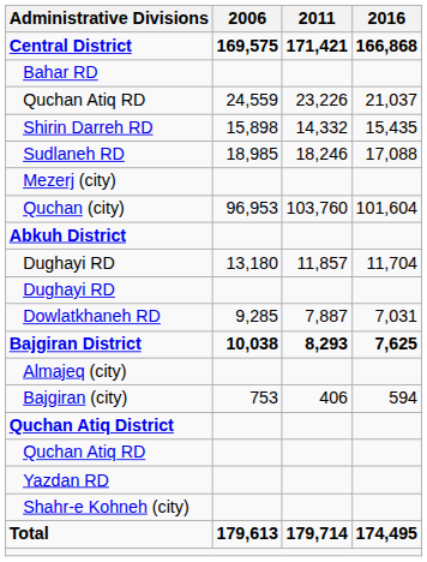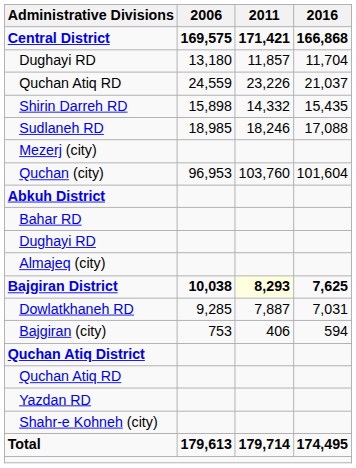 <table class="wikitable">
 <tr>
 <th>Administrative Divisions</th>
 <th>2006</th>
 <th>2011</th>
 <th>2016</th>
 </tr>
 <tr>
 <td><strong><a href='#'>Central District</a></strong></td>
 <td style="text-align: right;"><strong>169,575</strong></td>
 <td style="text-align: right;"><strong>171,421</strong></td>
 <td style="text-align: right;"><strong>166,868</strong></td>
 </tr>
 <tr>
-<td style="padding-left: 1em;"><a href='#'>Bahar RD</a></td>
-<td style="text-align: right;"></td>
-<td style="text-align: right;"></td>
-<td style="text-align: right;"></td>
+<td style="padding-left: 1em;">Dughayi RD</td>
+<td style="text-align: right;">13,180</td>
+<td style="text-align: right;">11,857</td>
+<td style="text-align: right;">11,704</td>
 </tr>
 <tr>
 <td style="padding-left: 1em;">Quchan Atiq RD</td>
 <td style="text-align: right;">24,559</td>
 <td style="text-align: right;">23,226</td>
 <td style="text-align: right;">21,037</td>
 </tr>
 <tr>
 <td style="padding-left: 1em;"><a href='#'>Shirin Darreh RD</a></td>
 <td style="text-align: right;">15,898</td>
 <td style="text-align: right;">14,332</td>
 <td style="text-align: right;">15,435</td>
 </tr>
 <tr>
 <td style="padding-left: 1em;"><a href='#'>Sudlaneh RD</a></td>
 <td style="text-align: right;">18,985</td>
 <td style="text-align: right;">18,246</td>
 <td style="text-align: right;">17,088</td>
 </tr>
 <tr>
 <td style="padding-left: 1em;"><a href='#'>Mezerj</a> (city)</td>
 <td style="text-align: right;"></td>
 <td style="text-align: right;"></td>
 <td style="text-align: right;"></td>
 </tr>
 <tr>
 <td style="padding-left: 1em;"><a href='#'>Quchan</a> (city)</td>
 <td style="text-align: right;">96,953</td>
 <td style="text-align: right;">103,760</td>
 <td style="text-align: right;">101,604</td>
 </tr>
 <tr>
 <td><strong><a href='#'>Abkuh District</a></strong></td>
 <td style="text-align: right;"></td>
 <td style="text-align: right;"></td>
 <td style="text-align: right;"></td>
 </tr>
 <tr>
-<td style="padding-left: 1em;">Dughayi RD</td>
-<td style="text-align: right;">13,180</td>
-<td style="text-align: right;">11,857</td>
-<td style="text-align: right;">11,704</td>
+<td style="padding-left: 1em;"><a href='#'>Bahar RD</a></td>
+<td style="text-align: right;"></td>
+<td style="text-align: right;"></td>
+<td style="text-align: right;"></td>
 </tr>
 <tr>
 <td style="padding-left: 1em;"><a href='#'>Dughayi RD</a></td>
 <td style="text-align: right;"></td>
 <td style="text-align: right;"></td>
 <td style="text-align: right;"></td>
 </tr>
 <tr>
+<td style="padding-left: 1em;"><a href='#'>Almajeq</a> (city)</td>
+<td style="text-align: right;"></td>
+<td style="text-align: right;"></td>
+<td style="text-align: right;"></td>
+</tr>
+<tr>
+<td><strong><a href='#'>Bajgiran District</a></strong></td>
+<td style="text-align: right;"><strong>10,038</strong></td>
+<td style="background: lightyellow; text-align: right;"><strong>8,293</strong></td>
+<td style="text-align: right;"><strong>7,625</strong></td>
+</tr>
+<tr>
 <td style="padding-left: 1em;"><a href='#'>Dowlatkhaneh RD</a></td>
 <td style="text-align: right;">9,285</td>
 <td style="text-align: right;">7,887</td>
 <td style="text-align: right;">7,031</td>
-</tr>
-<tr>
-<td><strong><a href='#'>Bajgiran District</a></strong></td>
-<td style="text-align: right;"><strong>10,038</strong></td>
-<td style="text-align: right;"><strong>8,293</strong></td>
-<td style="text-align: right;"><strong>7,625</strong></td>
-</tr>
-<tr>
-<td style="padding-left: 1em;"><a href='#'>Almajeq</a> (city)</td>
-<td style="text-align: right;"></td>
-<td style="text-align: right;"></td>
-<td style="text-align: right;"></td>
 </tr>
 <tr>
 <td style="padding-left: 1em;"><a href='#'>Bajgiran</a> (city)</td>
 <td style="text-align: right;">753</td>
 <td style="text-align: right;">406</td>
 <td style="text-align: right;">594</td>
 </tr>
 <tr>
 <td><strong><a href='#'>Quchan Atiq District</a></strong></td>
 <td style="text-align: right;"></td>
 <td style="text-align: right;"></td>
 <td style="text-align: right;"></td>
 </tr>
 <tr>
 <td style="padding-left: 1em;"><a href='#'>Quchan Atiq RD</a></td>
 <td style="text-align: right;"></td>
 <td style="text-align: right;"></td>
 <td style="text-align: right;"></td>
 </tr>
 <tr>
 <td style="padding-left: 1em;"><a href='#'>Yazdan RD</a></td>
 <td style="text-align: right;"></td>
 <td style="text-align: right;"></td>
 <td style="text-align: right;"></td>
 </tr>
 <tr>
 <td style="padding-left: 1em;"><a href='#'>Shahr-e Kohneh</a> (city)</td>
 <td style="text-align: right;"></td>
 <td style="text-align: right;"></td>
 <td style="text-align: right;"></td>
 </tr>
 <tr>
 <td><strong>Total</strong></td>
 <td style="text-align: right;"><strong>179,613</strong></td>
 <td style="text-align: right;"><strong>179,714</strong></td>
 <td style="text-align: right;"><strong>174,495</strong></td>
 </tr>
 <tr>
 <td colspan=4></td>
 </tr>
 </table>
